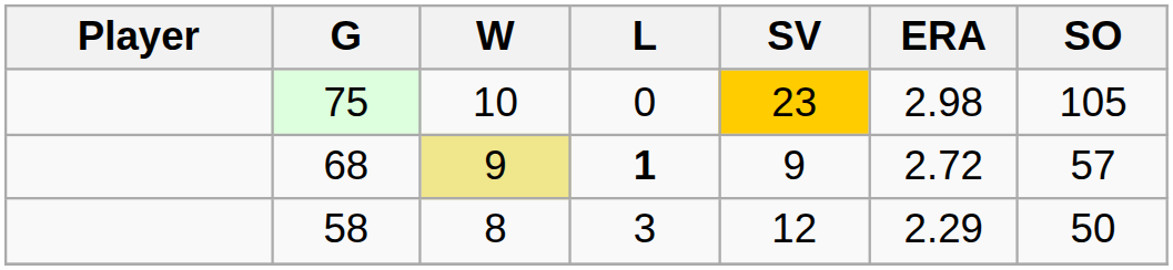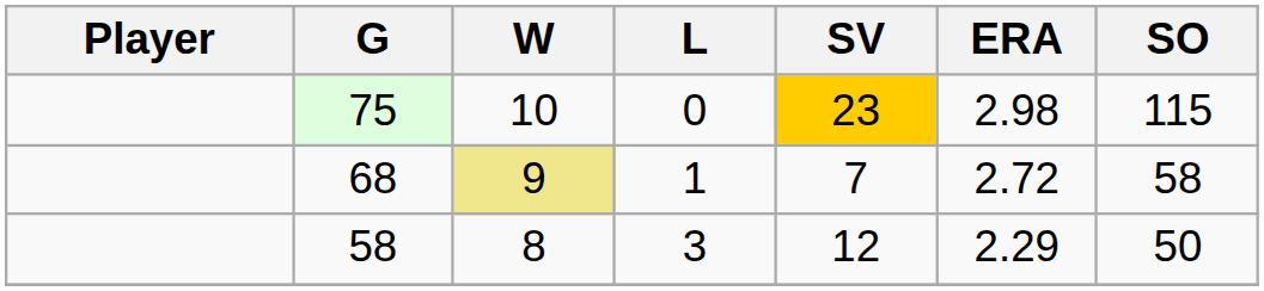 <table class="wikitable sortable">
 <tr>
 <th bgcolor="#DDDDFF" width="16%">Player</th>
 <th bgcolor="#DDDDFF" width="9%">G</th>
 <th bgcolor="#DDDDFF" width="9%">W</th>
 <th bgcolor="#DDDDFF" width="9%">L</th>
 <th bgcolor="#DDDDFF" width="9%">SV</th>
 <th bgcolor="#DDDDFF" width="9%">ERA</th>
 <th bgcolor="#DDDDFF" width="9%">SO</th>
 </tr>
 <tr align="center">
 <td></td>
 <td bgcolor="#DDFFDD">75</td>
 <td>10</td>
 <td>0</td>
 <td bgcolor="#FFCC00">23</td>
 <td>2.98</td>
-<td>105</td>
+<td>115</td>
 </tr>
 <tr align="center">
 <td></td>
 <td>68</td>
 <td style="background: khaki;">9</td>
-<td><strong>1</strong></td>
-<td>9</td>
+<td>1</td>
+<td>7</td>
 <td>2.72</td>
-<td>57</td>
+<td>58</td>
 </tr>
 <tr align="center">
 <td></td>
 <td>58</td>
 <td>8</td>
 <td>3</td>
 <td>12</td>
 <td>2.29</td>
 <td>50</td>
 </tr>
 <tr align="center">
 </tr>
 </table>
